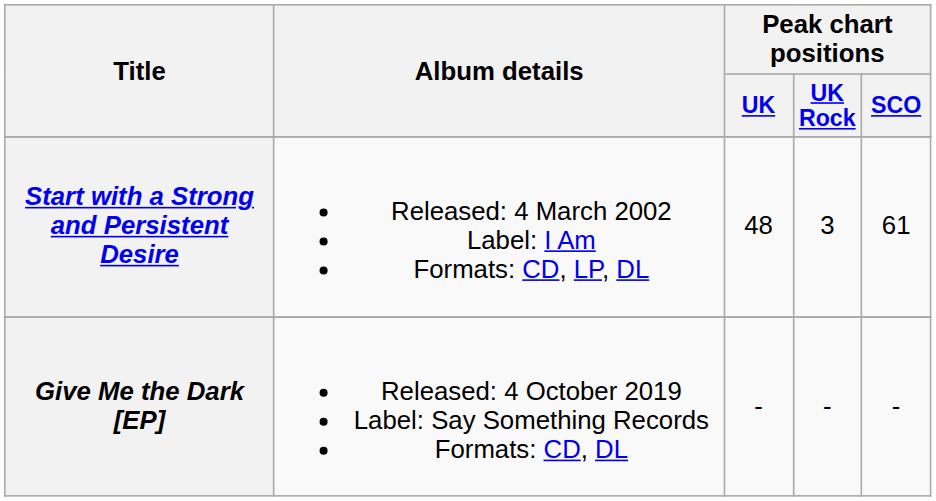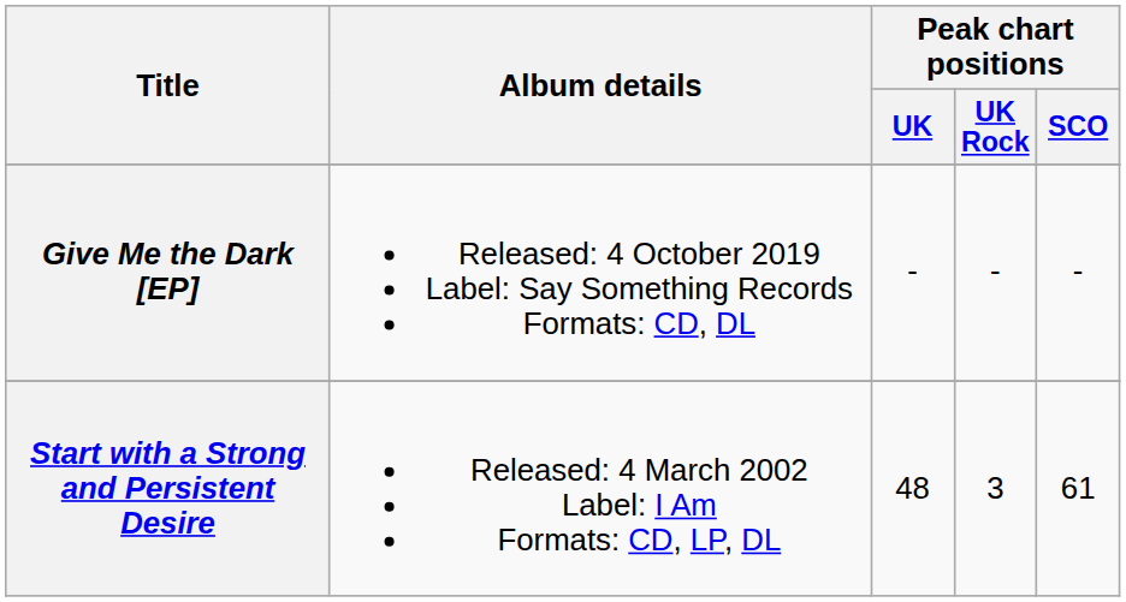 <table class="wikitable plainrowheaders" style="text-align:center;">
 <tr>
 <th scope="col" rowspan="2" style="width:10em;">Title</th>
 <th scope="col" rowspan="2" style="width:17em;">Album details</th>
 <th scope="col" colspan="3">Peak chart positions</th>
 </tr>
 <tr>
 <th scope="col" style="width:2.5em;font-size:90%;"><a href='#'>UK</a> <br></th>
 <th scope="col" style="width:2.5em;font-size:90%;"><a href='#'>UK<br>Rock</a><br></th>
 <th scope="col" style="width:2.5em;font-size:90%;"><a href='#'>SCO</a> <br></th>
 </tr>
 <tr>
 </tr>
 <tr>
+<th scope="row"><em>Give Me the Dark [EP]</em></th>
+<td><br><ul><li>Released: 4 October 2019</li><li>Label: Say Something Records</li><li>Formats: <a href='#'>CD</a>, <a href='#'>DL</a></li></ul></td>
+<td>-</td>
+<td>-</td>
+<td>-</td>
+</tr>
+<tr>
+</tr>
+<tr>
 <th scope="row"><em><a href='#'>Start with a Strong and Persistent Desire</a></em></th>
 <td><br><ul><li>Released: 4 March 2002</li><li>Label: <a href='#'>I Am</a> </li><li>Formats: <a href='#'>CD</a>, <a href='#'>LP</a>, <a href='#'>DL</a></li></ul></td>
 <td>48</td>
 <td>3</td>
 <td>61</td>
 </tr>
-<tr>
-</tr>
-<tr>
-<th scope="row"><em>Give Me the Dark [EP]</em></th>
-<td><br><ul><li>Released: 4 October 2019</li><li>Label: Say Something Records</li><li>Formats: <a href='#'>CD</a>, <a href='#'>DL</a></li></ul></td>
-<td>-</td>
-<td>-</td>
-<td>-</td>
-</tr>
 </table>
